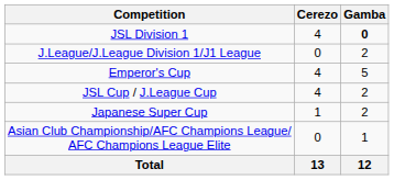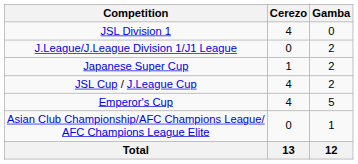 <table class="sortable wikitable plainrowheaders" style="text-align:center">
 <tr>
 <th scope=col>Competition</th>
 <th scope=col>Cerezo</th>
 <th scope=col>Gamba</th>
 </tr>
 <tr>
 <td><a href='#'>JSL Division 1</a></td>
 <td>4</td>
-<td><strong>0</strong></td>
+<td>0</td>
 </tr>
 <tr>
 <td><a href='#'>J.League/J.League Division 1/J1 League</a></td>
 <td>0</td>
 <td>2</td>
 </tr>
 <tr>
-<td><a href='#'>Emperor's Cup</a></td>
-<td>4</td>
-<td>5</td>
+<td><a href='#'>Japanese Super Cup</a></td>
+<td>1</td>
+<td>2</td>
 </tr>
 <tr>
 <td><a href='#'>JSL Cup</a> / <a href='#'>J.League Cup</a></td>
 <td>4</td>
 <td>2</td>
 </tr>
 <tr>
-<td><a href='#'>Japanese Super Cup</a></td>
-<td>1</td>
-<td>2</td>
+<td><a href='#'>Emperor's Cup</a></td>
+<td>4</td>
+<td>5</td>
 </tr>
 <tr>
 <td><a href='#'>Asian Club Championship/AFC Champions League/<br>AFC Champions League Elite</a></td>
 <td>0</td>
 <td>1</td>
 </tr>
 <tr>
 <th>Total</th>
 <th>13</th>
 <th>12</th>
 </tr>
 </table>
